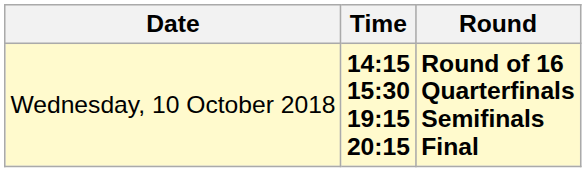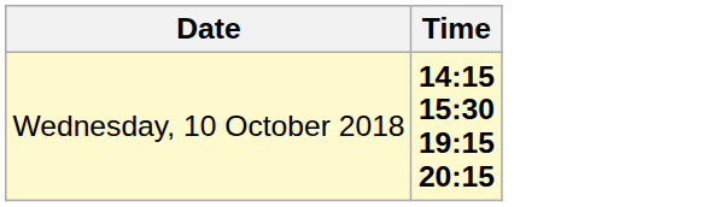 <table class="wikitable">
 <tr>
 <th>Date</th>
 <th>Time</th>
-<th>Round</th>
 </tr>
 <tr>
 <td style=background:lemonchiffon>Wednesday, 10 October 2018</td>
 <td style=background:lemonchiffon align=right><strong>14:15<br>15:30<br>19:15<br>20:15</strong></td>
-<td style=background:lemonchiffon><strong>Round of 16<br>Quarterfinals<br>Semifinals<br>Final</strong></td>
 </tr>
 </table>
